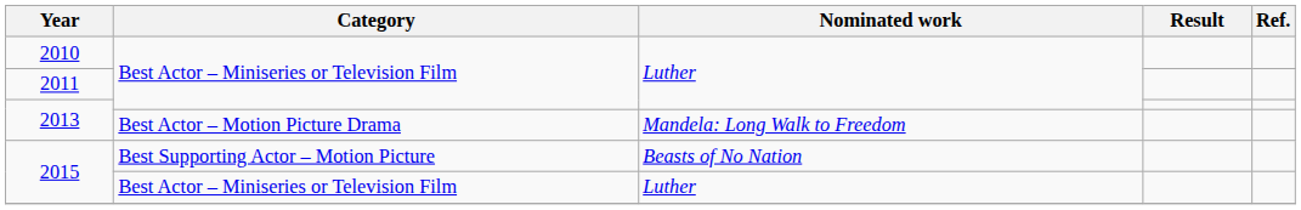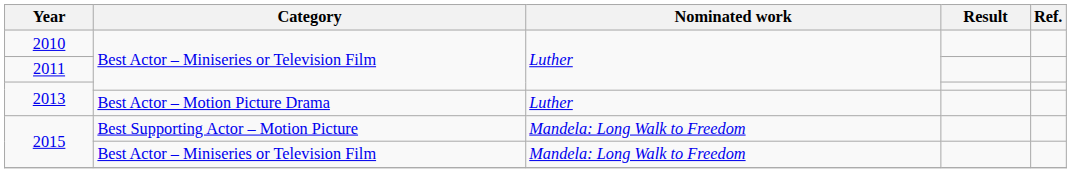 <table class=wikitable>
 <tr>
 <th scope="col" style="width:5em;">Year</th>
 <th scope="col" style="width:26em;">Category</th>
 <th scope="col" style="width:25em;">Nominated work</th>
 <th scope="col" style="width:5em;">Result</th>
 <th>Ref.</th>
 </tr>
 <tr>
 <td style="text-align:center;"><a href='#'>2010</a></td>
 <td rowspan=3><a href='#'>Best Actor – Miniseries or Television Film</a></td>
 <td rowspan=3><em><a href='#'>Luther</a></em></td>
 <td></td>
 <td style="text-align:center;"></td>
 </tr>
 <tr>
 <td style="text-align:center;"><a href='#'>2011</a></td>
 <td></td>
 <td style="text-align:center;"></td>
 </tr>
 <tr>
 <td style="text-align:center;", rowspan=2><a href='#'>2013</a></td>
 <td></td>
 <td style="text-align:center;"></td>
 </tr>
 <tr>
 <td><a href='#'>Best Actor – Motion Picture Drama</a></td>
-<td><em><a href='#'>Mandela: Long Walk to Freedom</a></em></td>
+<td><em><a href='#'>Luther</a></em></td>
 <td></td>
 <td style="text-align:center;"></td>
 </tr>
 <tr>
 <td style="text-align:center;", rowspan=2><a href='#'>2015</a></td>
 <td><a href='#'>Best Supporting Actor – Motion Picture</a></td>
-<td><em><a href='#'>Beasts of No Nation</a></em></td>
+<td><em><a href='#'>Mandela: Long Walk to Freedom</a></em></td>
 <td></td>
 <td style="text-align:center;"></td>
 </tr>
 <tr>
 <td><a href='#'>Best Actor – Miniseries or Television Film</a></td>
-<td><em><a href='#'>Luther</a></em></td>
+<td><em><a href='#'>Mandela: Long Walk to Freedom</a></em></td>
 <td></td>
 <td style="text-align:center;"></td>
 </tr>
 <tr>
 </tr>
 </table>
